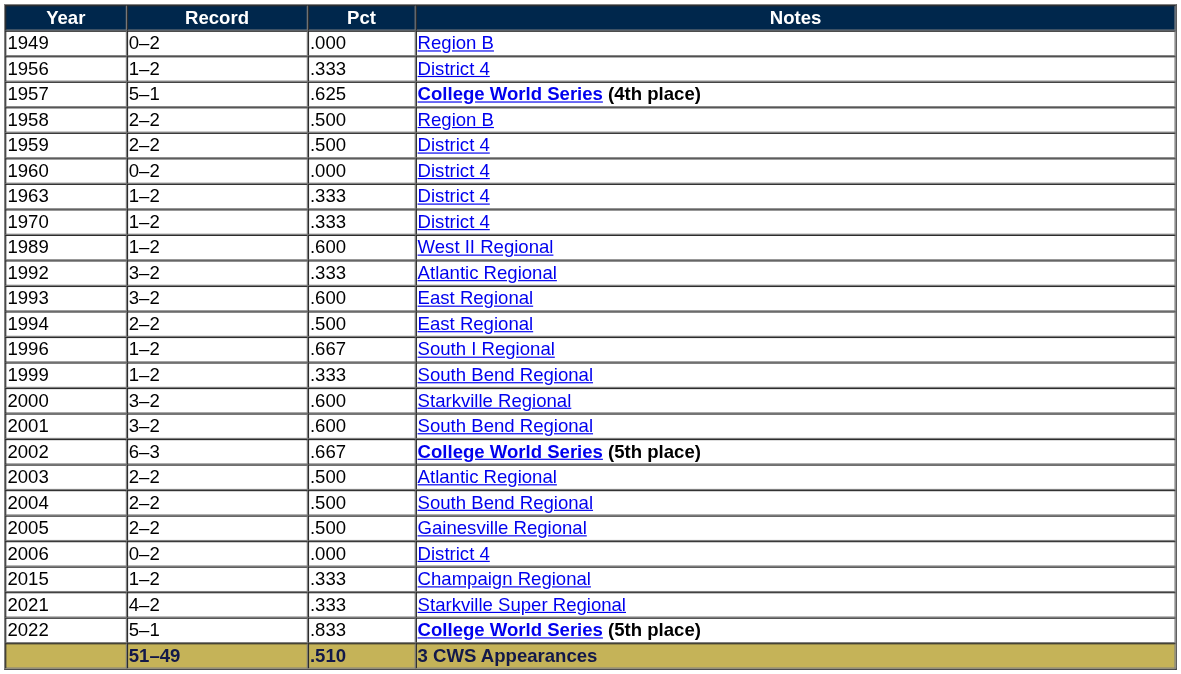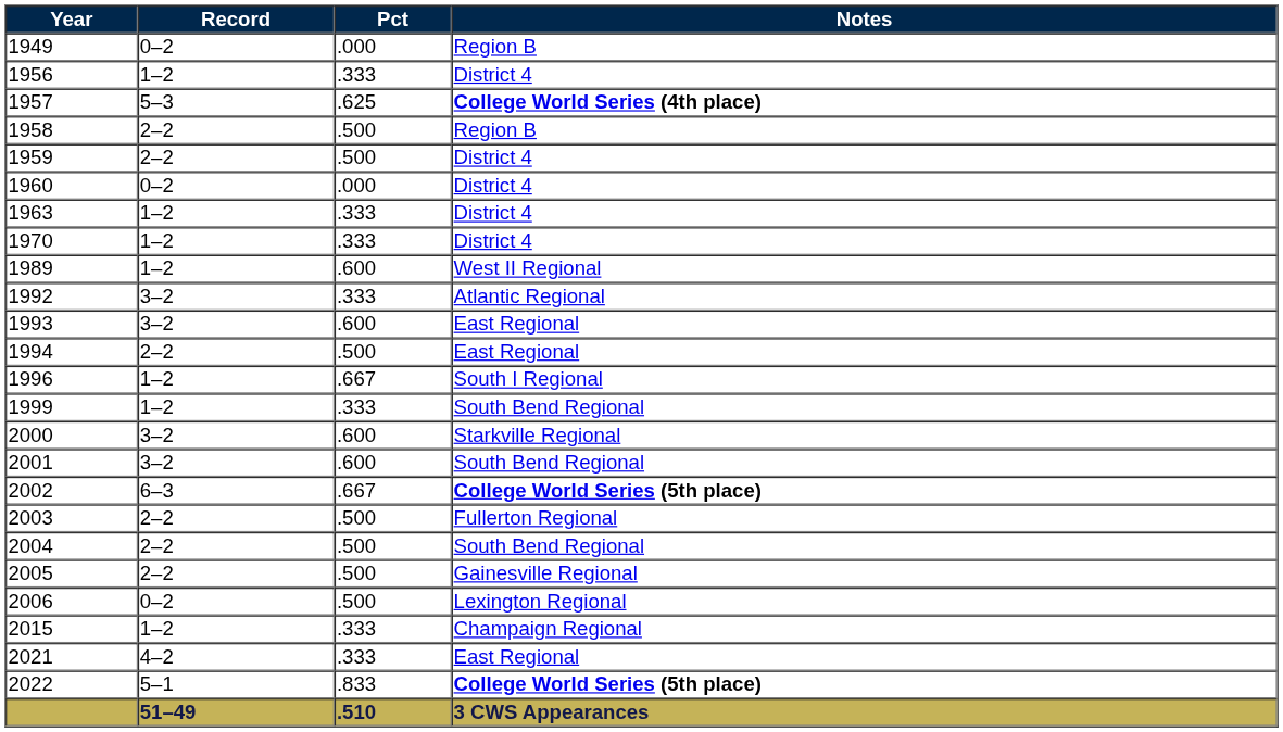 <table cellpadding="1" border="1" cellspacing="0" style="width:80%;" class="sortable">
 <tr style="background:#00274C; color:white;">
 <th>Year</th>
 <th>Record</th>
 <th>Pct</th>
 <th>Notes</th>
 </tr>
 <tr>
 <td>1949</td>
 <td>0–2</td>
 <td>.000</td>
 <td><a href='#'>Region B</a></td>
 </tr>
 <tr>
 <td>1956</td>
 <td>1–2</td>
 <td>.333</td>
 <td><a href='#'>District 4</a></td>
 </tr>
 <tr>
 <td>1957</td>
-<td>5–1</td>
+<td>5–3</td>
 <td>.625</td>
 <td><strong><a href='#'>College World Series</a> (4th place)</strong></td>
 </tr>
 <tr>
 <td>1958</td>
 <td>2–2</td>
 <td>.500</td>
 <td><a href='#'>Region B</a></td>
 </tr>
 <tr>
 <td>1959</td>
 <td>2–2</td>
 <td>.500</td>
 <td><a href='#'>District 4</a></td>
 </tr>
 <tr>
 <td>1960</td>
 <td>0–2</td>
 <td>.000</td>
 <td><a href='#'>District 4</a></td>
 </tr>
 <tr>
 <td>1963</td>
 <td>1–2</td>
 <td>.333</td>
 <td><a href='#'>District 4</a></td>
 </tr>
 <tr>
 <td>1970</td>
 <td>1–2</td>
 <td>.333</td>
 <td><a href='#'>District 4</a></td>
 </tr>
 <tr>
 <td>1989</td>
 <td>1–2</td>
 <td>.600</td>
 <td><a href='#'>West II Regional</a></td>
 </tr>
 <tr>
 <td>1992</td>
 <td>3–2</td>
 <td>.333</td>
 <td><a href='#'>Atlantic Regional</a></td>
 </tr>
 <tr>
 <td>1993</td>
 <td>3–2</td>
 <td>.600</td>
 <td><a href='#'>East Regional</a></td>
 </tr>
 <tr>
 <td>1994</td>
 <td>2–2</td>
 <td>.500</td>
 <td><a href='#'>East Regional</a></td>
 </tr>
 <tr>
 <td>1996</td>
 <td>1–2</td>
 <td>.667</td>
 <td><a href='#'>South I Regional</a></td>
 </tr>
 <tr>
 <td>1999</td>
 <td>1–2</td>
 <td>.333</td>
 <td><a href='#'>South Bend Regional</a></td>
 </tr>
 <tr>
 <td>2000</td>
 <td>3–2</td>
 <td>.600</td>
 <td><a href='#'>Starkville Regional</a></td>
 </tr>
 <tr>
 <td>2001</td>
 <td>3–2</td>
 <td>.600</td>
 <td><a href='#'>South Bend Regional</a></td>
 </tr>
 <tr>
 <td>2002</td>
 <td>6–3</td>
 <td>.667</td>
 <td><strong><a href='#'>College World Series</a> (5th place)</strong></td>
 </tr>
 <tr>
 <td>2003</td>
 <td>2–2</td>
 <td>.500</td>
-<td><a href='#'>Atlantic Regional</a></td>
+<td><a href='#'>Fullerton Regional</a></td>
 </tr>
 <tr>
 <td>2004</td>
 <td>2–2</td>
 <td>.500</td>
 <td><a href='#'>South Bend Regional</a></td>
 </tr>
 <tr>
 <td>2005</td>
 <td>2–2</td>
 <td>.500</td>
 <td><a href='#'>Gainesville Regional</a></td>
 </tr>
 <tr>
 <td>2006</td>
 <td>0–2</td>
-<td>.000</td>
-<td><a href='#'>District 4</a></td>
+<td>.500</td>
+<td><a href='#'>Lexington Regional</a></td>
 </tr>
 <tr>
 <td>2015</td>
 <td>1–2</td>
 <td>.333</td>
 <td><a href='#'>Champaign Regional</a></td>
 </tr>
 <tr>
 <td>2021</td>
 <td>4–2</td>
 <td>.333</td>
-<td><a href='#'>Starkville Super Regional</a></td>
+<td><a href='#'>East Regional</a></td>
 </tr>
 <tr>
 <td>2022</td>
 <td>5–1</td>
 <td>.833</td>
 <td><strong><a href='#'>College World Series</a> (5th place)</strong></td>
 </tr>
 <tr class="sortbottom" style="background:#C5B358; color:#121849;">
 <td></td>
 <td><strong>51–49</strong></td>
 <td><strong>.510</strong></td>
 <td><strong>3 CWS Appearances</strong></td>
 </tr>
 </table>
